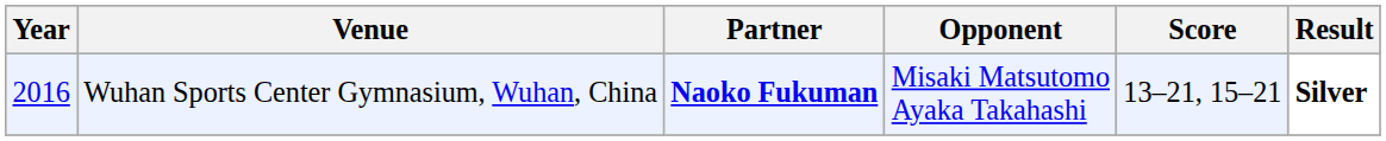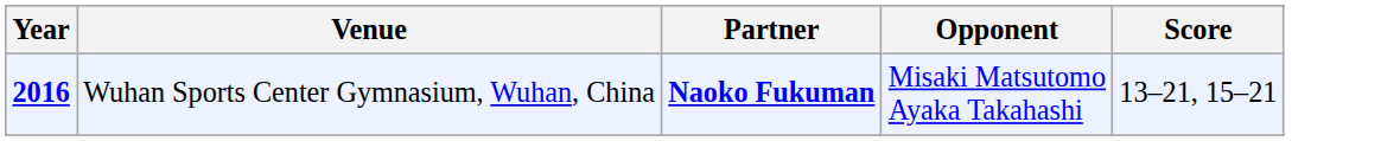 <table class="sortable wikitable" style="font-size: 90%;">
 <tr>
 <th>Year</th>
 <th>Venue</th>
 <th>Partner</th>
 <th>Opponent</th>
 <th>Score</th>
-<th>Result</th>
 </tr>
 <tr style="background:#ECF2FF">
-<td align="center"><a href='#'>2016</a></td>
+<td align="center"><strong><a href='#'>2016</a></strong></td>
 <td align="left">Wuhan Sports Center Gymnasium, <a href='#'>Wuhan</a>, China</td>
 <td align="left"><strong> <a href='#'>Naoko Fukuman</a></strong></td>
 <td align="left"> <a href='#'>Misaki Matsutomo</a><br> <a href='#'>Ayaka Takahashi</a></td>
 <td align="left">13–21, 15–21</td>
-<td style="text-align:left; background:white"> <strong>Silver</strong></td>
 </tr>
 </table>
